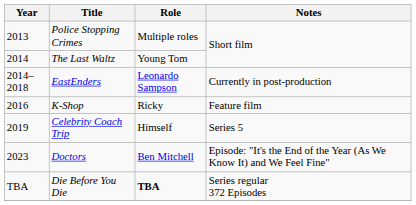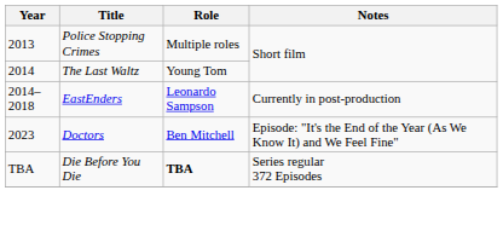 <table class="wikitable">
 <tr>
 <th>Year</th>
 <th>Title</th>
 <th>Role</th>
 <th>Notes</th>
 </tr>
 <tr>
 <td>2013</td>
 <td><em>Police Stopping Crimes</em></td>
 <td>Multiple roles</td>
 <td rowspan="2">Short film</td>
 </tr>
 <tr>
 <td>2014</td>
 <td><em>The Last Waltz</em></td>
 <td>Young Tom</td>
 </tr>
 <tr>
 <td>2014–2018</td>
 <td><em><a href='#'>EastEnders</a></em></td>
 <td><a href='#'>Leonardo Sampson</a></td>
 <td>Currently in post-production</td>
 </tr>
 <tr>
-<td>2016</td>
-<td><em>K-Shop</em></td>
-<td>Ricky</td>
-<td>Feature film</td>
-</tr>
-<tr>
-<td>2019</td>
-<td><em><a href='#'>Celebrity Coach Trip</a></em></td>
-<td>Himself</td>
-<td>Series 5</td>
-</tr>
-<tr>
 <td>2023</td>
 <td><em><a href='#'>Doctors</a></em></td>
 <td><a href='#'>Ben Mitchell</a></td>
 <td>Episode: "It's the End of the Year (As We Know It) and We Feel Fine"</td>
 </tr>
 <tr>
 <td>TBA</td>
 <td><em>Die Before You Die</em></td>
 <td><strong>TBA</strong></td>
 <td>Series regular<br>372 Episodes</td>
 </tr>
 <tr>
 </tr>
 </table>
